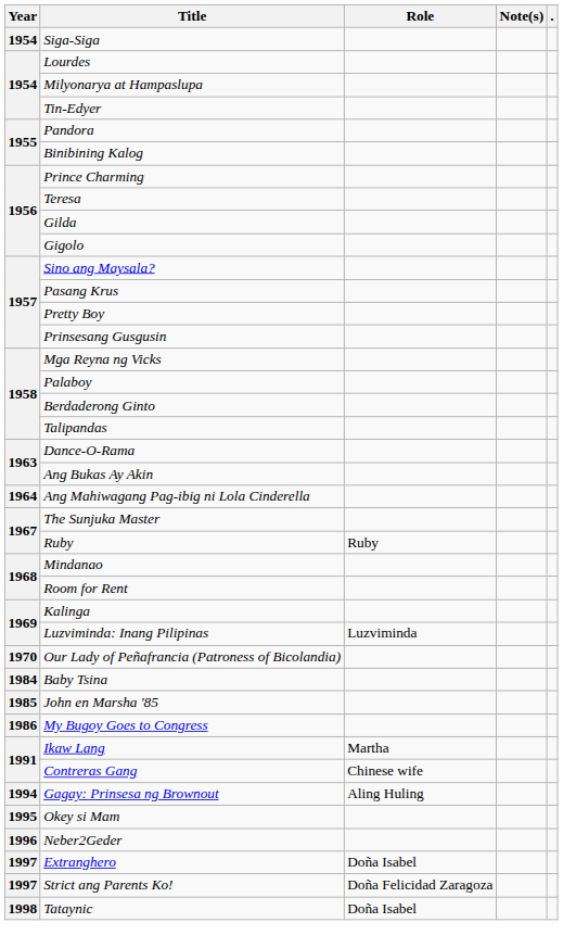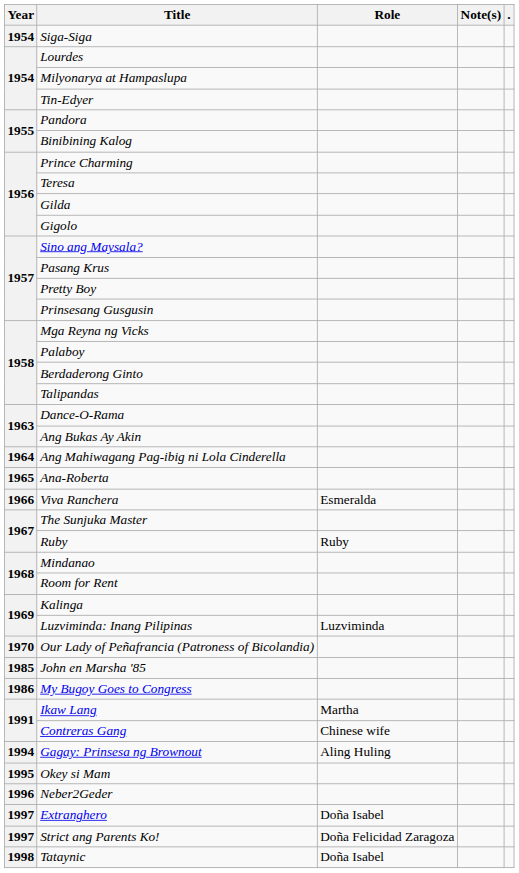 <table class="wikitable plainrowheaders sortable">
 <tr>
 <th scope="col">Year</th>
 <th scope="col">Title</th>
 <th scope="col" class="unsortable">Role</th>
 <th scope="col" class="unsortable">Note(s)</th>
 <th scope="col" class="unsortable">.</th>
 </tr>
 <tr>
 <th scope="row">1954</th>
 <td><em>Siga-Siga</em></td>
 <td></td>
 <td></td>
 <td style="text-align:center;"></td>
 </tr>
 <tr>
 <th rowspan="3" scope="row">1954</th>
 <td><em>Lourdes</em></td>
 <td></td>
 <td></td>
 <td style="text-align:center;"></td>
 </tr>
 <tr>
 <td><em>Milyonarya at Hampaslupa</em></td>
 <td></td>
 <td></td>
 <td style="text-align:center;"></td>
 </tr>
 <tr>
 <td><em>Tin-Edyer</em></td>
 <td></td>
 <td></td>
 <td style="text-align:center;"></td>
 </tr>
 <tr>
 <th rowspan="2" scope="row">1955</th>
 <td><em>Pandora</em></td>
 <td></td>
 <td></td>
 <td style="text-align:center;"></td>
 </tr>
 <tr>
 <td><em>Binibining Kalog</em></td>
 <td></td>
 <td></td>
 <td style="text-align:center;"></td>
 </tr>
 <tr>
 <th rowspan="4" scope="row">1956</th>
 <td><em>Prince Charming</em></td>
 <td></td>
 <td></td>
 <td style="text-align:center;"></td>
 </tr>
 <tr>
 <td><em>Teresa</em></td>
 <td></td>
 <td></td>
 <td style="text-align:center;"></td>
 </tr>
 <tr>
 <td><em>Gilda</em></td>
 <td></td>
 <td></td>
 <td style="text-align:center;"></td>
 </tr>
 <tr>
 <td><em>Gigolo</em></td>
 <td></td>
 <td></td>
 <td style="text-align:center;"></td>
 </tr>
 <tr>
 <th rowspan="4" scope="row">1957</th>
 <td><em><a href='#'>Sino ang Maysala?</a></em></td>
 <td></td>
 <td></td>
 <td style="text-align:center;"></td>
 </tr>
 <tr>
 <td><em>Pasang Krus</em></td>
 <td></td>
 <td></td>
 <td style="text-align:center;"></td>
 </tr>
 <tr>
 <td><em>Pretty Boy</em></td>
 <td></td>
 <td></td>
 <td style="text-align:center;"></td>
 </tr>
 <tr>
 <td><em>Prinsesang Gusgusin</em></td>
 <td></td>
 <td></td>
 <td style="text-align:center;"></td>
 </tr>
 <tr>
 <th rowspan="4" scope="row">1958</th>
 <td><em>Mga Reyna ng Vicks</em></td>
 <td></td>
 <td></td>
 <td style="text-align:center;"></td>
 </tr>
 <tr>
 <td><em>Palaboy</em></td>
 <td></td>
 <td></td>
 <td style="text-align:center;"></td>
 </tr>
 <tr>
 <td><em>Berdaderong Ginto</em></td>
 <td></td>
 <td></td>
 <td style="text-align:center;"></td>
 </tr>
 <tr>
 <td><em>Talipandas</em></td>
 <td></td>
 <td></td>
 <td style="text-align:center;"></td>
 </tr>
 <tr>
 <th rowspan="2" scope="row">1963</th>
 <td><em>Dance-O-Rama</em></td>
 <td></td>
 <td></td>
 <td style="text-align:center;"></td>
 </tr>
 <tr>
 <td><em>Ang Bukas Ay Akin</em> </td>
 <td></td>
 <td></td>
 <td style="text-align:center;"></td>
 </tr>
 <tr>
 <th scope="row">1964</th>
 <td><em>Ang Mahiwagang Pag-ibig ni Lola Cinderella</em> </td>
 <td></td>
 <td></td>
 <td style="text-align:center;"></td>
 </tr>
 <tr>
+<th scope="row">1965</th>
+<td><em>Ana-Roberta</em> </td>
+<td></td>
+<td></td>
+<td style="text-align:center;"></td>
+</tr>
+<tr>
+<th scope="row">1966</th>
+<td><em>Viva Ranchera</em> </td>
+<td>Esmeralda</td>
+<td></td>
+<td style="text-align:center;"></td>
+</tr>
+<tr>
 <th rowspan="2" scope="row">1967</th>
 <td><em>The Sunjuka Master</em> </td>
 <td></td>
 <td></td>
 <td style="text-align:center;"></td>
 </tr>
 <tr>
 <td><em>Ruby</em> </td>
 <td>Ruby</td>
 <td></td>
 <td style="text-align:center;"></td>
 </tr>
 <tr>
 <th rowspan="2" scope="row">1968</th>
 <td><em>Mindanao</em> </td>
 <td></td>
 <td></td>
 <td style="text-align:center;"></td>
 </tr>
 <tr>
 <td><em>Room for Rent</em> </td>
 <td></td>
 <td></td>
 <td style="text-align:center;"></td>
 </tr>
 <tr>
 <th rowspan="2" scope="row">1969</th>
 <td><em>Kalinga</em> </td>
 <td></td>
 <td></td>
 <td style="text-align:center;"></td>
 </tr>
 <tr>
 <td><em>Luzviminda: Inang Pilipinas</em> </td>
 <td>Luzviminda</td>
 <td></td>
 <td style="text-align:center;"></td>
 </tr>
 <tr>
 <th scope="row">1970</th>
 <td><em>Our Lady of Peñafrancia (Patroness of Bicolandia)</em></td>
-<td></td>
-<td></td>
-<td style="text-align:center;"></td>
-</tr>
-<tr>
-<th scope="row">1984</th>
-<td><em>Baby Tsina</em></td>
 <td></td>
 <td></td>
 <td style="text-align:center;"></td>
 </tr>
 <tr>
 <th scope="row">1985</th>
 <td><em>John en Marsha '85</em></td>
 <td></td>
 <td></td>
 <td style="text-align:center;"></td>
 </tr>
 <tr>
 <th scope="row">1986</th>
 <td><em><a href='#'>My Bugoy Goes to Congress</a></em></td>
 <td></td>
 <td></td>
 <td style="text-align:center;"></td>
 </tr>
 <tr>
 <th rowspan="2" scope="row">1991</th>
 <td><em><a href='#'>Ikaw Lang</a></em></td>
 <td>Martha</td>
 <td></td>
 <td style="text-align:center;"></td>
 </tr>
 <tr>
 <td><em><a href='#'>Contreras Gang</a></em></td>
 <td>Chinese wife</td>
 <td></td>
 <td style="text-align:center;"></td>
 </tr>
 <tr>
 <th scope="row">1994</th>
 <td><em><a href='#'>Gagay: Prinsesa ng Brownout</a></em></td>
 <td>Aling Huling</td>
 <td></td>
 <td style="text-align:center;"></td>
 </tr>
 <tr>
 <th scope="row">1995</th>
 <td><em>Okey si Mam</em></td>
 <td></td>
 <td></td>
 <td style="text-align:center;"></td>
 </tr>
 <tr>
 <th scope="row">1996</th>
 <td><em>Neber2Geder</em></td>
 <td></td>
 <td></td>
 <td style="text-align:center;"></td>
 </tr>
 <tr>
 <th scope="row">1997</th>
 <td><em><a href='#'>Extranghero</a></em></td>
 <td>Doña Isabel</td>
 <td></td>
 <td style="text-align:center;"></td>
 </tr>
 <tr>
 <th scope="row">1997</th>
 <td><em>Strict ang Parents Ko!</em></td>
 <td>Doña Felicidad Zaragoza</td>
 <td></td>
 <td style="text-align:center;"></td>
 </tr>
 <tr>
 <th scope="row">1998</th>
 <td><em>Tataynic</em></td>
 <td>Doña Isabel</td>
 <td></td>
 <td style="text-align:center;"></td>
 </tr>
 </table>
